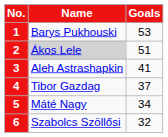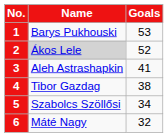 <table class="wikitable" style="text-align:center;">
 <tr>
 </tr>
 <tr>
 <th style="color:#FFFFFF; background:#ee1212">No.</th>
 <th style="color:#FFFFFF; background:#ee1212">Name</th>
 <th style="color:#FFFFFF; background:#ee1212">Goals</th>
 </tr>
 <tr>
 <th style="color:#FFFFFF; background:#ee1212">1</th>
 <td align="left"> <a href='#'>Barys Pukhouski</a></td>
 <td>53</td>
 </tr>
 <tr>
 <th style="color:#FFFFFF; background:#ee1212">2</th>
 <td align="left" style="background: lightgrey;"> <a href='#'>Ákos Lele</a></td>
-<td>51</td>
+<td>52</td>
 </tr>
 <tr>
 <th style="color:#FFFFFF; background:#ee1212">3</th>
 <td align="left"> <a href='#'>Aleh Astrashapkin</a></td>
 <td>41</td>
 </tr>
 <tr>
 <th style="color:#FFFFFF; background:#ee1212">4</th>
 <td align="left"> <a href='#'>Tibor Gazdag</a></td>
-<td>37</td>
+<td>38</td>
 </tr>
 <tr>
 <th style="color:#FFFFFF; background:#ee1212">5</th>
-<td align="left"> <a href='#'>Máté Nagy</a></td>
+<td align="left"> <a href='#'>Szabolcs Szöllősi</a></td>
 <td>34</td>
 </tr>
 <tr>
 <th style="color:#FFFFFF; background:#ee1212">6</th>
-<td align="left"> <a href='#'>Szabolcs Szöllősi</a></td>
+<td align="left"> <a href='#'>Máté Nagy</a></td>
 <td>32</td>
 </tr>
 </table>
